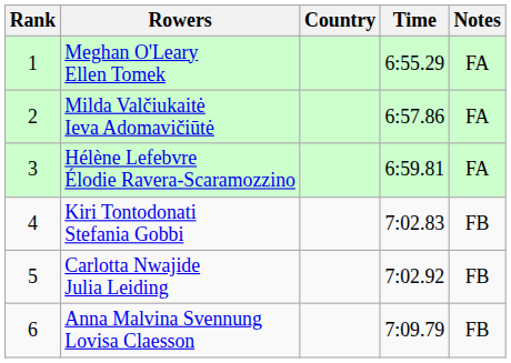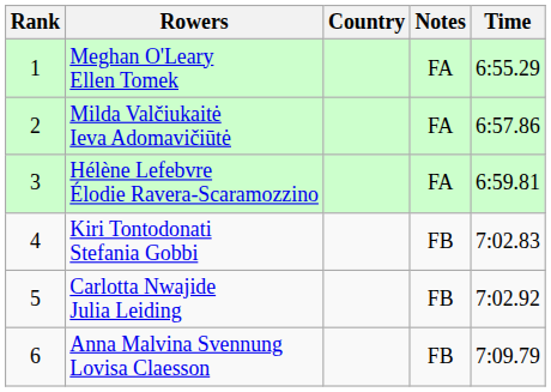 <table class="wikitable" style="text-align:center">
 <tr>
 <th>Rank</th>
 <th>Rowers</th>
 <th>Country</th>
+<th>Notes</th>
 <th>Time</th>
-<th>Notes</th>
 </tr>
 <tr bgcolor=ccffcc>
 <td>1</td>
 <td align="left"><a href='#'>Meghan O'Leary</a><br><a href='#'>Ellen Tomek</a></td>
 <td align="left"></td>
+<td>FA</td>
 <td>6:55.29</td>
-<td>FA</td>
 </tr>
 <tr bgcolor=ccffcc>
 <td>2</td>
 <td align="left"><a href='#'>Milda Valčiukaitė</a><br><a href='#'>Ieva Adomavičiūtė</a></td>
 <td align="left"></td>
+<td>FA</td>
 <td>6:57.86</td>
-<td>FA</td>
 </tr>
 <tr bgcolor=ccffcc>
 <td>3</td>
 <td align="left"><a href='#'>Hélène Lefebvre</a><br><a href='#'>Élodie Ravera-Scaramozzino</a></td>
 <td align="left"></td>
+<td>FA</td>
 <td>6:59.81</td>
-<td>FA</td>
 </tr>
 <tr>
 <td>4</td>
 <td align="left"><a href='#'>Kiri Tontodonati</a><br><a href='#'>Stefania Gobbi</a></td>
 <td align="left"></td>
+<td>FB</td>
 <td>7:02.83</td>
-<td>FB</td>
 </tr>
 <tr>
 <td>5</td>
 <td align="left"><a href='#'>Carlotta Nwajide</a><br><a href='#'>Julia Leiding</a></td>
 <td align="left"></td>
+<td>FB</td>
 <td>7:02.92</td>
-<td>FB</td>
 </tr>
 <tr>
 <td>6</td>
 <td align="left"><a href='#'>Anna Malvina Svennung</a><br><a href='#'>Lovisa Claesson</a></td>
 <td align="left"></td>
+<td>FB</td>
 <td>7:09.79</td>
-<td>FB</td>
 </tr>
 </table>
